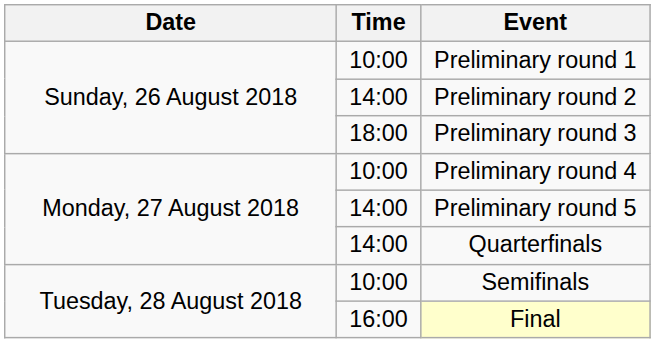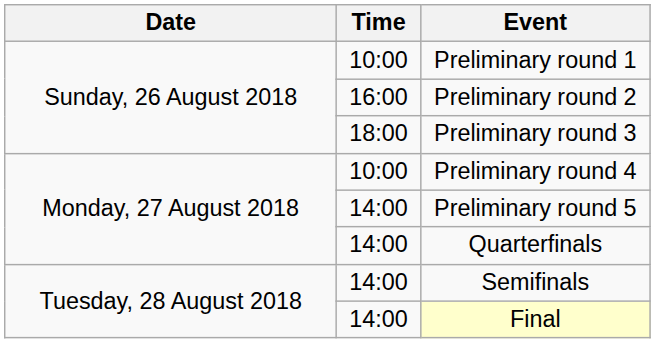 <table class = "wikitable" style="text-align:center;">
 <tr>
 <th width=220>Date</th>
 <th width=50>Time</th>
 <th width=150>Event</th>
 </tr>
 <tr>
 <td rowspan=3>Sunday, 26 August 2018</td>
 <td>10:00</td>
 <td>Preliminary round 1</td>
 </tr>
 <tr>
-<td>14:00</td>
+<td>16:00</td>
 <td>Preliminary round 2</td>
 </tr>
 <tr>
 <td>18:00</td>
 <td>Preliminary round 3</td>
 </tr>
 <tr>
 <td rowspan=3>Monday, 27 August 2018</td>
 <td>10:00</td>
 <td>Preliminary round 4</td>
 </tr>
 <tr>
 <td>14:00</td>
 <td>Preliminary round 5</td>
 </tr>
 <tr>
 <td>14:00</td>
 <td>Quarterfinals</td>
 </tr>
 <tr>
 <td rowspan=2>Tuesday, 28 August 2018</td>
-<td>10:00</td>
+<td>14:00</td>
 <td>Semifinals</td>
 </tr>
 <tr>
-<td>16:00</td>
+<td>14:00</td>
 <td bgcolor=ffffcc>Final</td>
 </tr>
 </table>
